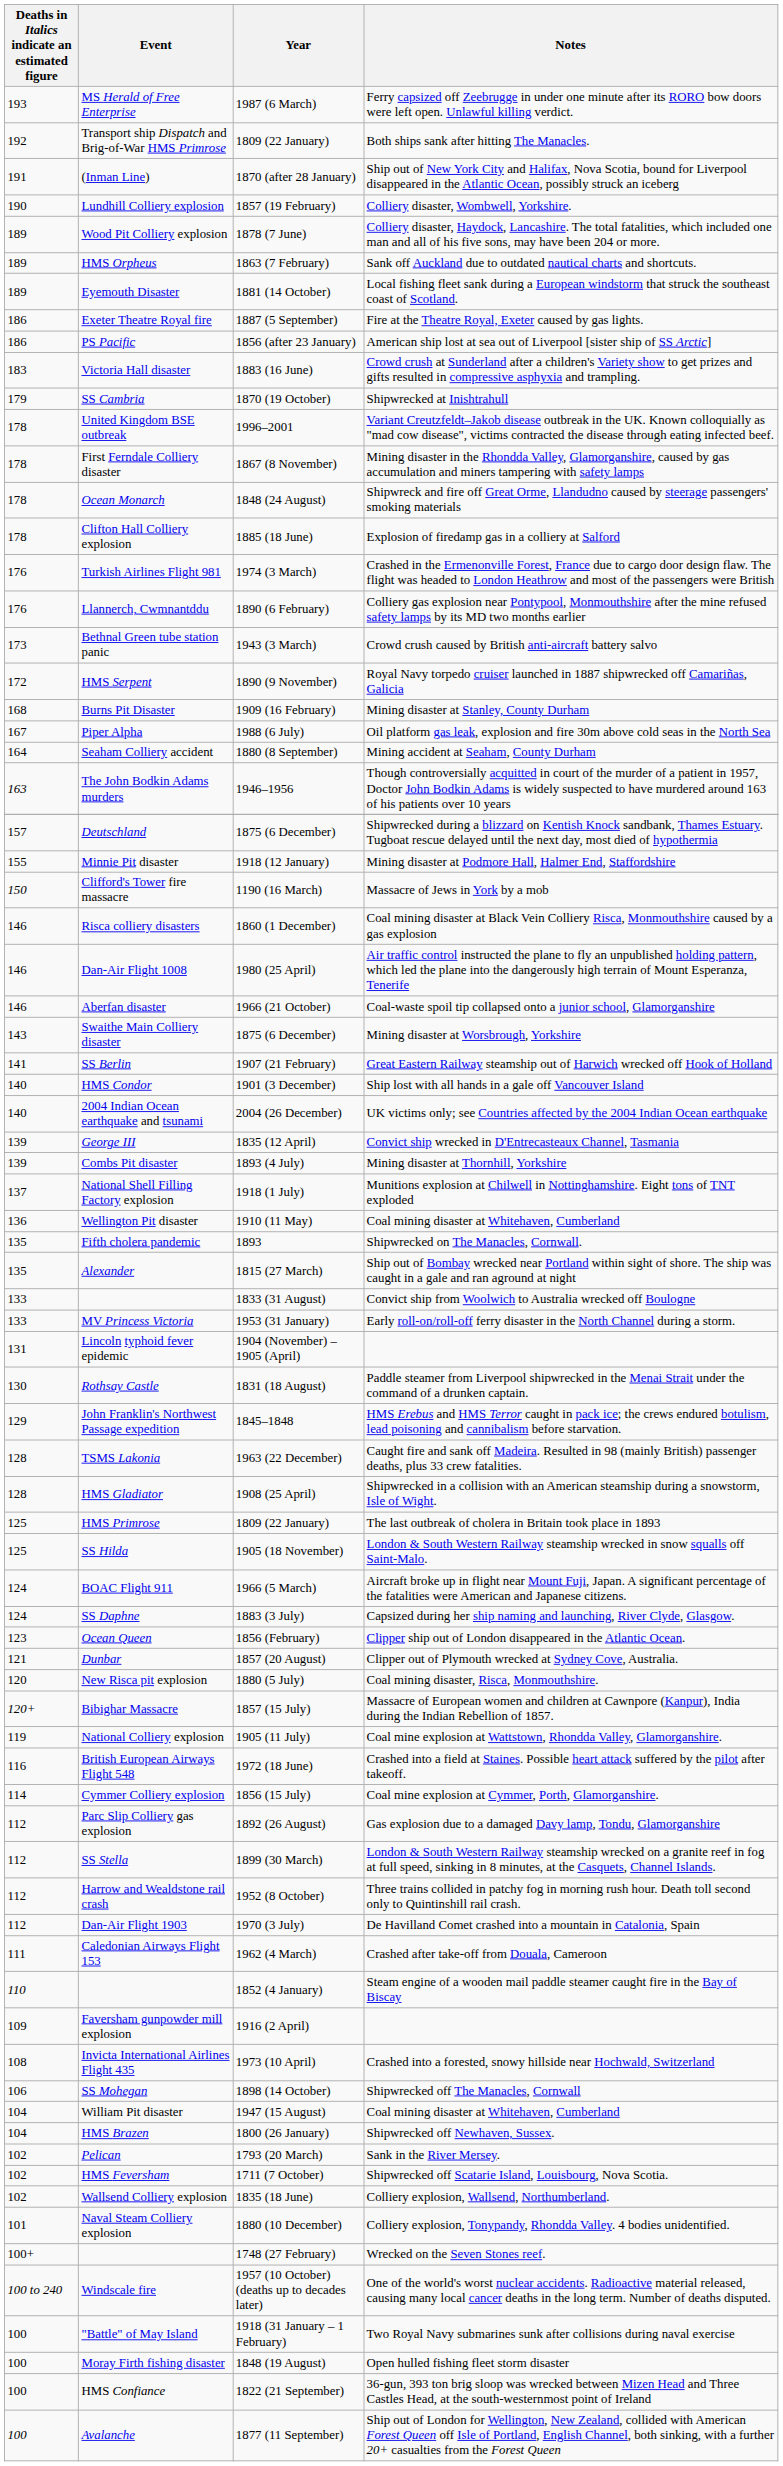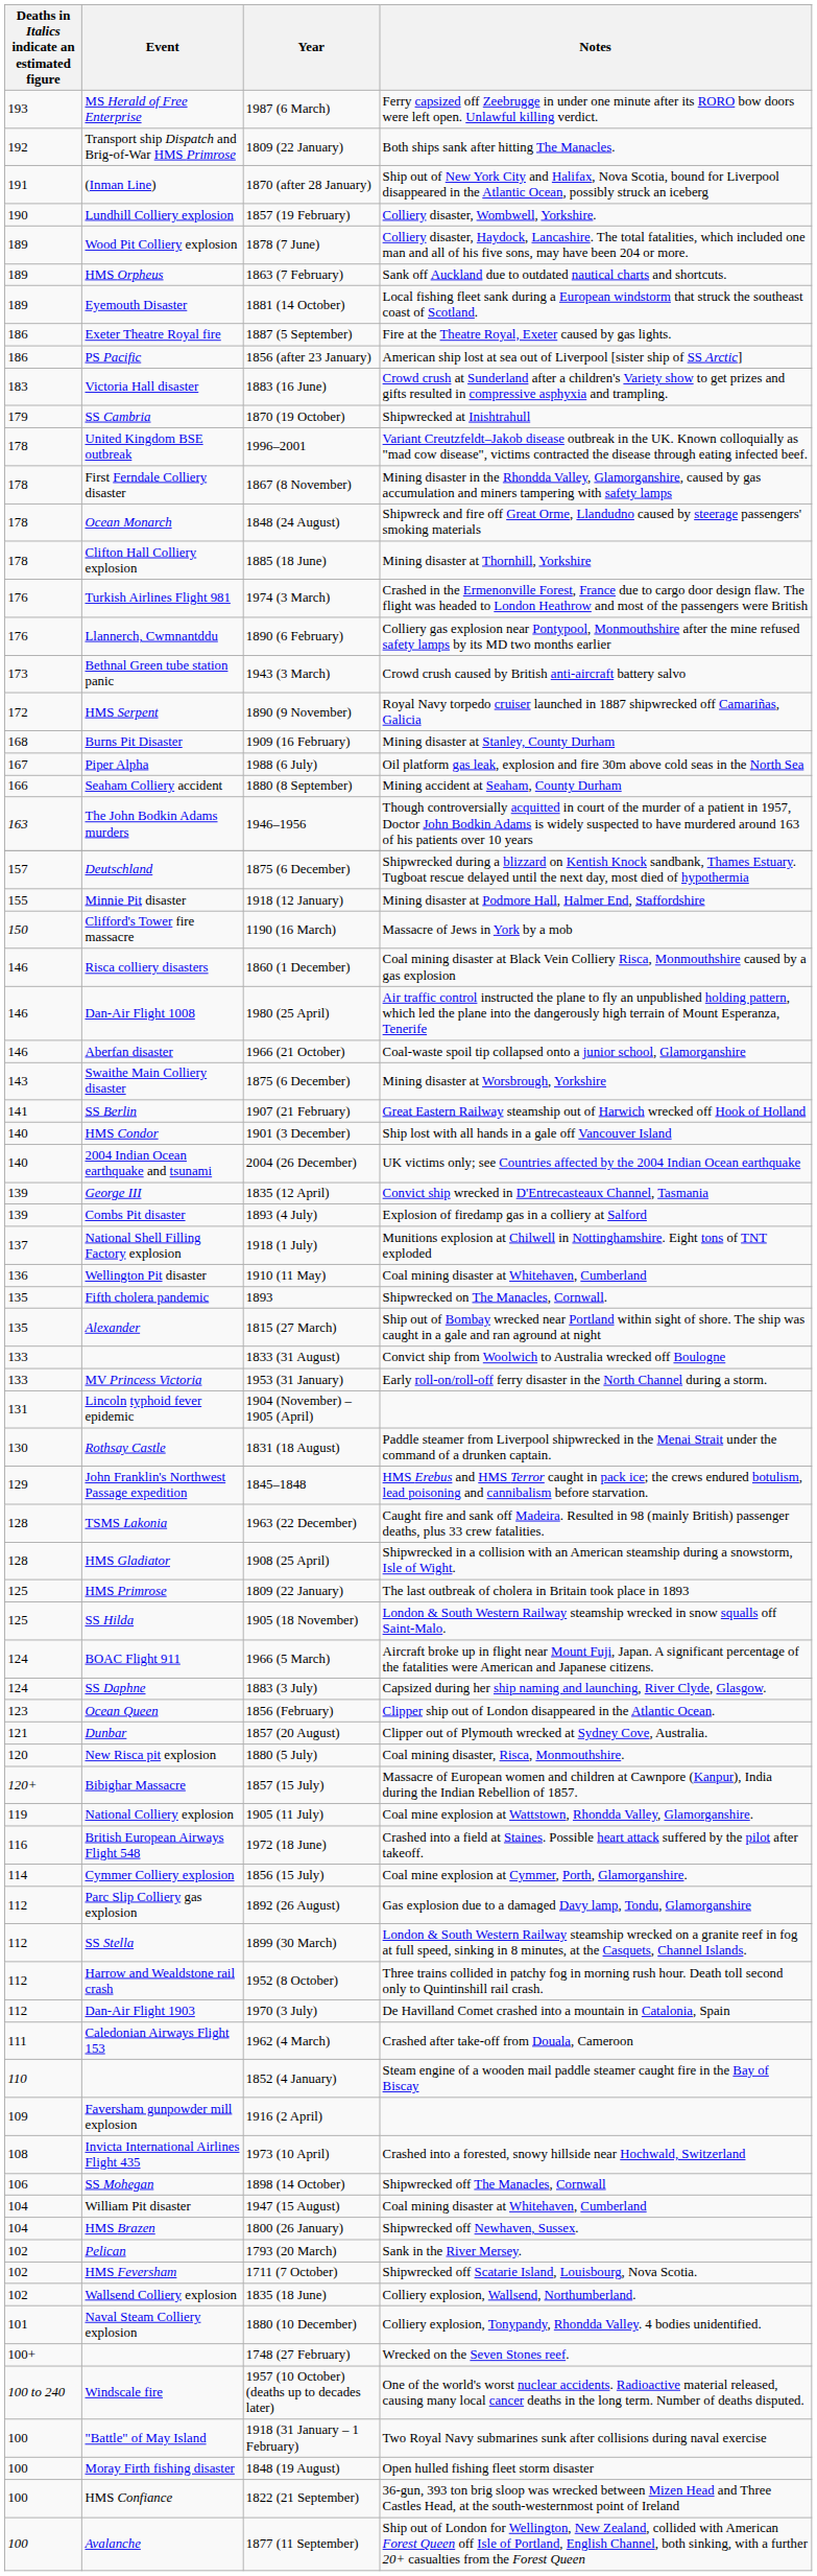 <table class="wikitable sortable" style="font-size:90%;">
 <tr>
 <th data-sort-type="number">Deaths in<div><em>Italics</em> indicate an <br>estimated figure</div></th>
 <th>Event</th>
 <th>Year</th>
 <th>Notes</th>
 </tr>
 <tr>
 <td>193</td>
 <td><a href='#'>MS <em>Herald of Free Enterprise</em></a></td>
 <td>1987 (6 March)</td>
 <td>Ferry <a href='#'>capsized</a> off <a href='#'>Zeebrugge</a> in under one minute after its <a href='#'>RORO</a> bow doors were left open. <a href='#'>Unlawful killing</a> verdict.</td>
 </tr>
 <tr>
 <td>192</td>
 <td>Transport ship <em>Dispatch</em> and Brig-of-War <a href='#'>HMS <em>Primrose</em></a></td>
 <td>1809 (22 January)</td>
 <td>Both ships sank after hitting <a href='#'>The Manacles</a>.</td>
 </tr>
 <tr>
 <td>191</td>
 <td> (<a href='#'>Inman Line</a>)</td>
 <td>1870 (after 28 January)</td>
 <td>Ship out of <a href='#'>New York City</a> and <a href='#'>Halifax</a>, Nova Scotia, bound for Liverpool disappeared in the <a href='#'>Atlantic Ocean</a>, possibly struck an iceberg</td>
 </tr>
 <tr>
 <td>190</td>
 <td><a href='#'>Lundhill Colliery explosion</a></td>
 <td>1857 (19 February)</td>
 <td><a href='#'>Colliery</a> disaster, <a href='#'>Wombwell</a>, <a href='#'>Yorkshire</a>.</td>
 </tr>
 <tr>
 <td>189</td>
 <td><a href='#'>Wood Pit Colliery</a> explosion</td>
 <td>1878 (7 June)</td>
 <td><a href='#'>Colliery</a> disaster, <a href='#'>Haydock</a>, <a href='#'>Lancashire</a>. The total fatalities, which included one man and all of his five sons, may have been 204 or more.</td>
 </tr>
 <tr>
 <td>189</td>
 <td><a href='#'>HMS <em>Orpheus</em></a></td>
 <td>1863 (7 February)</td>
 <td>Sank off <a href='#'>Auckland</a> due to outdated <a href='#'>nautical charts</a> and shortcuts.</td>
 </tr>
 <tr>
 <td>189</td>
 <td><a href='#'>Eyemouth Disaster</a></td>
 <td>1881 (14 October)</td>
 <td>Local fishing fleet sank during a <a href='#'>European windstorm</a> that struck the southeast coast of <a href='#'>Scotland</a>.  </td>
 </tr>
 <tr>
 <td>186</td>
 <td><a href='#'>Exeter Theatre Royal fire</a></td>
 <td>1887 (5 September)</td>
 <td>Fire at the <a href='#'>Theatre Royal, Exeter</a> caused by gas lights.</td>
 </tr>
 <tr>
 <td>186</td>
 <td><a href='#'>PS <em>Pacific</em></a></td>
 <td>1856 (after 23 January)</td>
 <td>American ship lost at sea out of Liverpool [sister ship of <a href='#'>SS <em>Arctic</em></a>]</td>
 </tr>
 <tr>
 <td>183</td>
 <td><a href='#'>Victoria Hall disaster</a></td>
 <td>1883 (16 June)</td>
 <td><a href='#'>Crowd crush</a> at <a href='#'>Sunderland</a> after a children's <a href='#'>Variety show</a> to get prizes and gifts resulted in <a href='#'>compressive asphyxia</a> and trampling.</td>
 </tr>
 <tr>
 <td>179</td>
 <td><a href='#'>SS <em>Cambria</em></a></td>
 <td>1870 (19 October)</td>
 <td>Shipwrecked at <a href='#'>Inishtrahull</a></td>
 </tr>
 <tr>
 <td>178</td>
 <td><a href='#'>United Kingdom BSE outbreak</a></td>
 <td>1996–2001</td>
 <td><a href='#'>Variant Creutzfeldt–Jakob disease</a> outbreak in the UK. Known colloquially as "mad cow disease", victims contracted the disease through eating infected beef.</td>
 </tr>
 <tr>
 <td>178</td>
 <td>First <a href='#'>Ferndale Colliery</a> disaster</td>
 <td>1867 (8 November)</td>
 <td>Mining disaster in the <a href='#'>Rhondda Valley</a>, <a href='#'>Glamorganshire</a>, caused by gas accumulation and miners tampering with <a href='#'>safety lamps</a></td>
 </tr>
 <tr>
 <td>178</td>
 <td><em><a href='#'>Ocean Monarch</a></em></td>
 <td>1848 (24 August)</td>
 <td>Shipwreck and fire off <a href='#'>Great Orme</a>, <a href='#'>Llandudno</a> caused by <a href='#'>steerage</a> passengers' smoking materials</td>
 </tr>
 <tr>
 <td>178</td>
 <td><a href='#'>Clifton Hall Colliery</a> explosion</td>
 <td>1885 (18 June)</td>
-<td>Explosion of firedamp gas in a colliery at <a href='#'>Salford</a></td>
+<td>Mining disaster at <a href='#'>Thornhill</a>, <a href='#'>Yorkshire</a></td>
 </tr>
 <tr>
 <td>176</td>
 <td><a href='#'>Turkish Airlines Flight 981</a></td>
 <td>1974 (3 March)</td>
 <td>Crashed in the <a href='#'>Ermenonville Forest</a>, <a href='#'>France</a> due to cargo door design flaw. The flight was headed to <a href='#'>London Heathrow</a> and most of the passengers were British</td>
 </tr>
 <tr>
 <td>176</td>
 <td><a href='#'>Llannerch, Cwmnantddu</a></td>
 <td>1890 (6 February)</td>
 <td>Colliery gas explosion near <a href='#'>Pontypool</a>, <a href='#'>Monmouthshire</a> after the mine refused <a href='#'>safety lamps</a> by its MD two months earlier</td>
 </tr>
 <tr>
 <td>173</td>
 <td><a href='#'>Bethnal Green tube station</a> panic</td>
 <td>1943 (3 March)</td>
 <td>Crowd crush caused by British <a href='#'>anti-aircraft</a> battery salvo</td>
 </tr>
 <tr>
 <td>172</td>
 <td><a href='#'>HMS <em>Serpent</em></a></td>
 <td>1890 (9 November)</td>
 <td>Royal Navy torpedo <a href='#'>cruiser</a> launched in 1887 shipwrecked off <a href='#'>Camariñas</a>, <a href='#'>Galicia</a></td>
 </tr>
 <tr>
 <td>168</td>
 <td><a href='#'>Burns Pit Disaster</a></td>
 <td>1909 (16 February)</td>
 <td>Mining disaster at <a href='#'>Stanley, County Durham</a></td>
 </tr>
 <tr>
 <td>167</td>
 <td><a href='#'>Piper Alpha</a></td>
 <td>1988 (6 July)</td>
 <td>Oil platform <a href='#'>gas leak</a>, explosion and fire 30m above cold seas in the <a href='#'>North Sea</a></td>
 </tr>
 <tr>
-<td>164</td>
+<td>166</td>
 <td><a href='#'>Seaham Colliery</a> accident</td>
 <td>1880 (8 September)</td>
 <td>Mining accident at <a href='#'>Seaham</a>, <a href='#'>County Durham</a></td>
 </tr>
 <tr>
 <td><em>163</em></td>
 <td><a href='#'>The John Bodkin Adams murders</a></td>
 <td>1946–1956</td>
 <td>Though controversially <a href='#'>acquitted</a> in court of the murder of a patient in 1957, Doctor <a href='#'>John Bodkin Adams</a> is widely suspected to have murdered around 163 of his patients over 10 years</td>
 </tr>
 <tr>
 </tr>
 <tr>
 <td>157</td>
 <td><a href='#'><em>Deutschland</em></a></td>
 <td>1875 (6 December)</td>
 <td>Shipwrecked during a <a href='#'>blizzard</a> on <a href='#'>Kentish Knock</a> sandbank, <a href='#'>Thames Estuary</a>. Tugboat rescue delayed until the next day, most died of <a href='#'>hypothermia</a></td>
 </tr>
 <tr>
 <td>155</td>
 <td><a href='#'>Minnie Pit</a> disaster</td>
 <td>1918 (12 January)</td>
 <td>Mining disaster at <a href='#'>Podmore Hall</a>, <a href='#'>Halmer End</a>, <a href='#'>Staffordshire</a></td>
 </tr>
 <tr>
 <td><em>150</em></td>
 <td><a href='#'>Clifford's Tower</a> fire massacre</td>
 <td>1190 (16 March)</td>
 <td>Massacre of Jews in <a href='#'>York</a> by a mob</td>
 </tr>
 <tr>
 <td>146</td>
 <td><a href='#'>Risca colliery disasters</a></td>
 <td>1860 (1 December)</td>
 <td>Coal mining disaster at Black Vein Colliery <a href='#'>Risca</a>, <a href='#'>Monmouthshire</a> caused by a gas explosion</td>
 </tr>
 <tr>
 <td>146</td>
 <td><a href='#'>Dan-Air Flight 1008</a></td>
 <td>1980 (25 April)</td>
 <td><a href='#'>Air traffic control</a> instructed the plane to fly an unpublished <a href='#'>holding pattern</a>, which led the plane into the dangerously high terrain of Mount Esperanza, <a href='#'>Tenerife</a></td>
 </tr>
 <tr>
 <td>146</td>
 <td><a href='#'>Aberfan disaster</a></td>
 <td>1966 (21 October)</td>
 <td>Coal-waste spoil tip collapsed onto a <a href='#'>junior school</a>, <a href='#'>Glamorganshire</a></td>
 </tr>
 <tr>
 <td>143</td>
 <td><a href='#'>Swaithe Main Colliery disaster</a></td>
 <td>1875 (6 December)</td>
 <td>Mining disaster at <a href='#'>Worsbrough</a>, <a href='#'>Yorkshire</a></td>
 </tr>
 <tr>
 <td>141</td>
 <td><a href='#'>SS <em>Berlin</em></a></td>
 <td>1907 (21 February)</td>
 <td><a href='#'>Great Eastern Railway</a> steamship out of <a href='#'>Harwich</a> wrecked off <a href='#'>Hook of Holland</a></td>
 </tr>
 <tr>
 <td>140</td>
 <td><a href='#'>HMS <em>Condor</em></a></td>
 <td>1901 (3 December)</td>
 <td>Ship lost with all hands in a gale off <a href='#'>Vancouver Island</a></td>
 </tr>
 <tr>
 <td>140</td>
 <td><a href='#'>2004 Indian Ocean earthquake</a> and <a href='#'>tsunami</a></td>
 <td>2004 (26 December)</td>
 <td>UK victims only; see <a href='#'>Countries affected by the 2004 Indian Ocean earthquake</a></td>
 </tr>
 <tr>
 <td>139</td>
 <td><a href='#'><em>George III</em></a></td>
 <td>1835 (12 April)</td>
 <td><a href='#'>Convict ship</a> wrecked in <a href='#'>D'Entrecasteaux Channel</a>, <a href='#'>Tasmania</a></td>
 </tr>
 <tr>
 <td>139</td>
 <td><a href='#'>Combs Pit disaster</a></td>
 <td>1893 (4 July)</td>
-<td>Mining disaster at <a href='#'>Thornhill</a>, <a href='#'>Yorkshire</a></td>
+<td>Explosion of firedamp gas in a colliery at <a href='#'>Salford</a></td>
 </tr>
 <tr>
 <td>137</td>
 <td><a href='#'>National Shell Filling Factory</a> explosion</td>
 <td>1918 (1 July)</td>
 <td>Munitions explosion at <a href='#'>Chilwell</a> in <a href='#'>Nottinghamshire</a>. Eight <a href='#'>tons</a> of <a href='#'>TNT</a> exploded</td>
 </tr>
 <tr>
 <td>136</td>
 <td><a href='#'>Wellington Pit</a> disaster</td>
 <td>1910 (11 May)</td>
 <td>Coal mining disaster at <a href='#'>Whitehaven</a>, <a href='#'>Cumberland</a></td>
 </tr>
 <tr>
 <td>135</td>
 <td><a href='#'>Fifth cholera pandemic</a></td>
 <td>1893</td>
 <td>Shipwrecked on <a href='#'>The Manacles</a>, <a href='#'>Cornwall</a>.</td>
 </tr>
 <tr>
 <td>135</td>
 <td><a href='#'><em>Alexander</em></a></td>
 <td>1815 (27 March)</td>
 <td>Ship out of <a href='#'>Bombay</a> wrecked near <a href='#'>Portland</a> within sight of shore. The ship was caught in a gale and ran aground at night</td>
 </tr>
 <tr>
 <td>133</td>
 <td></td>
 <td>1833 (31 August)</td>
 <td>Convict ship from <a href='#'>Woolwich</a> to Australia wrecked off <a href='#'>Boulogne</a></td>
 </tr>
 <tr>
 <td>133</td>
 <td><a href='#'>MV <em>Princess Victoria</em></a></td>
 <td>1953 (31 January)</td>
 <td>Early <a href='#'>roll-on/roll-off</a> ferry disaster in the <a href='#'>North Channel</a> during a storm.</td>
 </tr>
 <tr>
 <td>131</td>
 <td><a href='#'>Lincoln</a> <a href='#'>typhoid fever</a> epidemic</td>
 <td>1904 (November) – 1905 (April)</td>
 <td></td>
 </tr>
 <tr>
 <td>130</td>
 <td><a href='#'><em>Rothsay Castle</em></a></td>
 <td>1831 (18 August)</td>
 <td>Paddle steamer from Liverpool shipwrecked in the <a href='#'>Menai Strait</a> under the command of a drunken captain.</td>
 </tr>
 <tr>
 <td>129</td>
 <td><a href='#'>John Franklin's Northwest Passage expedition</a></td>
 <td>1845–1848</td>
 <td><a href='#'>HMS <em>Erebus</em></a> and <a href='#'>HMS <em>Terror</em></a> caught in <a href='#'>pack ice</a>; the crews endured <a href='#'>botulism</a>, <a href='#'>lead poisoning</a> and <a href='#'>cannibalism</a> before starvation.</td>
 </tr>
 <tr>
 <td>128</td>
 <td><a href='#'>TSMS <em>Lakonia</em></a></td>
 <td>1963 (22 December)</td>
 <td>Caught fire and sank off <a href='#'>Madeira</a>. Resulted in 98 (mainly British) passenger deaths, plus 33 crew fatalities.</td>
 </tr>
 <tr>
 <td>128</td>
 <td><a href='#'>HMS <em>Gladiator</em></a></td>
 <td>1908 (25 April)</td>
 <td>Shipwrecked in a collision with an American steamship during a snowstorm, <a href='#'>Isle of Wight</a>.</td>
 </tr>
 <tr>
 <td>125</td>
 <td><a href='#'>HMS <em>Primrose</em></a></td>
 <td>1809 (22 January)</td>
 <td>The last outbreak of cholera in Britain took place in 1893</td>
 </tr>
 <tr>
 <td>125</td>
 <td><a href='#'>SS <em>Hilda</em></a></td>
 <td>1905 (18 November)</td>
 <td><a href='#'>London & South Western Railway</a> steamship wrecked in snow <a href='#'>squalls</a> off <a href='#'>Saint-Malo</a>.</td>
 </tr>
 <tr>
 <td>124</td>
 <td><a href='#'>BOAC Flight 911</a></td>
 <td>1966 (5 March)</td>
 <td>Aircraft broke up in flight near <a href='#'>Mount Fuji</a>, Japan. A significant percentage of the fatalities were American and Japanese citizens.</td>
 </tr>
 <tr>
 <td>124</td>
 <td><a href='#'>SS <em>Daphne</em></a></td>
 <td>1883 (3 July)</td>
 <td>Capsized during her <a href='#'>ship naming and launching</a>, <a href='#'>River Clyde</a>, <a href='#'>Glasgow</a>.</td>
 </tr>
 <tr>
 <td>123</td>
 <td><em><a href='#'>Ocean Queen</a></em></td>
 <td>1856 (February)</td>
 <td><a href='#'>Clipper</a> ship out of London disappeared in the <a href='#'>Atlantic Ocean</a>.</td>
 </tr>
 <tr>
 <td>121</td>
 <td><a href='#'><em>Dunbar</em></a></td>
 <td>1857 (20 August)</td>
 <td>Clipper out of Plymouth wrecked at <a href='#'>Sydney Cove</a>, Australia.</td>
 </tr>
 <tr>
 <td>120</td>
 <td><a href='#'>New Risca pit</a> explosion</td>
 <td>1880 (5 July)</td>
 <td>Coal mining disaster, <a href='#'>Risca</a>, <a href='#'>Monmouthshire</a>.</td>
 </tr>
 <tr>
 <td><em>120+</em></td>
 <td><a href='#'>Bibighar Massacre</a></td>
 <td>1857 (15 July)</td>
 <td>Massacre of European women and children at Cawnpore (<a href='#'>Kanpur</a>), India during the Indian Rebellion of 1857.</td>
 </tr>
 <tr>
 <td>119</td>
 <td><a href='#'>National Colliery</a> explosion</td>
 <td>1905 (11 July)</td>
 <td>Coal mine explosion at <a href='#'>Wattstown</a>, <a href='#'>Rhondda Valley</a>, <a href='#'>Glamorganshire</a>.</td>
 </tr>
 <tr>
 <td>116</td>
 <td><a href='#'>British European Airways Flight 548</a></td>
 <td>1972 (18 June)</td>
 <td>Crashed into a field at <a href='#'>Staines</a>. Possible <a href='#'>heart attack</a> suffered by the <a href='#'>pilot</a> after takeoff.</td>
 </tr>
 <tr>
 <td>114</td>
 <td><a href='#'>Cymmer Colliery explosion</a></td>
 <td>1856 (15 July)</td>
 <td>Coal mine explosion at <a href='#'>Cymmer</a>, <a href='#'>Porth</a>, <a href='#'>Glamorganshire</a>.</td>
 </tr>
 <tr>
 <td>112</td>
 <td><a href='#'>Parc Slip Colliery</a> gas explosion</td>
 <td>1892 (26 August)</td>
 <td>Gas explosion due to a damaged <a href='#'>Davy lamp</a>, <a href='#'>Tondu</a>, <a href='#'>Glamorganshire</a></td>
 </tr>
 <tr>
 <td>112</td>
 <td><a href='#'>SS <em>Stella</em></a></td>
 <td>1899 (30 March)</td>
 <td><a href='#'>London & South Western Railway</a> steamship wrecked on a granite reef in fog at full speed, sinking in 8 minutes, at the <a href='#'>Casquets</a>, <a href='#'>Channel Islands</a>.</td>
 </tr>
 <tr>
 <td>112</td>
 <td><a href='#'>Harrow and Wealdstone rail crash</a></td>
 <td>1952 (8 October)</td>
 <td>Three trains collided in patchy fog in morning rush hour. Death toll second only to Quintinshill rail crash.</td>
 </tr>
 <tr>
 <td>112</td>
 <td><a href='#'>Dan-Air Flight 1903</a></td>
 <td>1970 (3 July)</td>
 <td>De Havilland Comet crashed into a mountain in <a href='#'>Catalonia</a>, Spain</td>
 </tr>
 <tr>
 <td>111</td>
 <td><a href='#'>Caledonian Airways Flight 153</a></td>
 <td>1962 (4 March)</td>
 <td>Crashed after take-off from <a href='#'>Douala</a>, Cameroon</td>
 </tr>
 <tr>
 <td><em>110</em> </td>
 <td></td>
 <td>1852 (4 January)</td>
 <td>Steam engine of a wooden mail paddle steamer caught fire in the <a href='#'>Bay of Biscay</a></td>
 </tr>
 <tr>
 <td>109</td>
 <td><a href='#'>Faversham gunpowder mill</a> explosion</td>
 <td>1916 (2 April)</td>
 <td></td>
 </tr>
 <tr>
 <td>108</td>
 <td><a href='#'>Invicta International Airlines Flight 435</a></td>
 <td>1973 (10 April)</td>
 <td>Crashed into a forested, snowy hillside near <a href='#'>Hochwald, Switzerland</a></td>
 </tr>
 <tr>
 <td>106</td>
 <td><a href='#'>SS <em>Mohegan</em></a></td>
 <td>1898 (14 October)</td>
 <td>Shipwrecked off <a href='#'>The Manacles</a>, <a href='#'>Cornwall</a></td>
 </tr>
 <tr>
 <td>104</td>
 <td>William Pit disaster</td>
 <td>1947 (15 August)</td>
 <td>Coal mining disaster at <a href='#'>Whitehaven</a>, <a href='#'>Cumberland</a></td>
 </tr>
 <tr>
 <td>104</td>
 <td><a href='#'>HMS <em>Brazen</em></a></td>
 <td>1800 (26 January)</td>
 <td>Shipwrecked off <a href='#'>Newhaven, Sussex</a>.</td>
 </tr>
 <tr>
 <td>102</td>
 <td><a href='#'><em>Pelican</em></a></td>
 <td>1793 (20 March)</td>
 <td>Sank in the <a href='#'>River Mersey</a>.</td>
 </tr>
 <tr>
 <td>102</td>
 <td><a href='#'>HMS <em>Feversham</em></a></td>
 <td>1711 (7 October)</td>
 <td>Shipwrecked off <a href='#'>Scatarie Island</a>, <a href='#'>Louisbourg</a>, Nova Scotia.</td>
 </tr>
 <tr>
 <td>102</td>
 <td><a href='#'>Wallsend Colliery</a> explosion</td>
 <td>1835 (18 June)</td>
 <td>Colliery explosion, <a href='#'>Wallsend</a>, <a href='#'>Northumberland</a>.</td>
 </tr>
 <tr>
 <td>101</td>
 <td><a href='#'>Naval Steam Colliery</a> explosion</td>
 <td>1880 (10 December)</td>
 <td>Colliery explosion, <a href='#'>Tonypandy</a>, <a href='#'>Rhondda Valley</a>. 4 bodies unidentified.</td>
 </tr>
 <tr>
 <td>100+</td>
 <td></td>
 <td>1748 (27 February)</td>
 <td>Wrecked on the <a href='#'>Seven Stones reef</a>.</td>
 </tr>
 <tr>
 <td><em>100 to 240</em></td>
 <td><a href='#'>Windscale fire</a></td>
 <td>1957 (10 October) (deaths up to decades later)</td>
 <td>One of the world's worst <a href='#'>nuclear accidents</a>. <a href='#'>Radioactive</a> material released, causing many local <a href='#'>cancer</a> deaths in the long term. Number of deaths disputed.</td>
 </tr>
 <tr>
 <td>100</td>
 <td><a href='#'>"Battle" of May Island</a></td>
 <td>1918 (31 January – 1 February)</td>
 <td>Two Royal Navy submarines sunk after collisions during naval exercise</td>
 </tr>
 <tr>
 <td>100</td>
 <td><a href='#'>Moray Firth fishing disaster</a></td>
 <td>1848 (19 August)</td>
 <td>Open hulled fishing fleet storm disaster</td>
 </tr>
 <tr>
 <td>100</td>
 <td>HMS <em>Confiance</em></td>
 <td>1822 (21 September)</td>
 <td>36-gun, 393 ton brig sloop was wrecked between <a href='#'>Mizen Head</a> and Three Castles Head, at the south-westernmost point of Ireland</td>
 </tr>
 <tr>
 <td><em>100</em></td>
 <td><em><a href='#'>Avalanche</a></em></td>
 <td>1877 (11 September)</td>
 <td>Ship out of London for <a href='#'>Wellington</a>, <a href='#'>New Zealand</a>, collided with American <em><a href='#'>Forest Queen</a></em> off <a href='#'>Isle of Portland</a>, <a href='#'>English Channel</a>, both sinking, with a further <em>20+</em> casualties from the <em>Forest Queen</em></td>
 </tr>
 </table>
